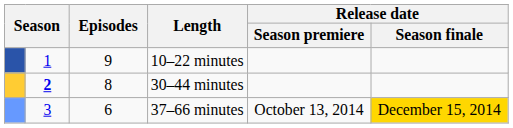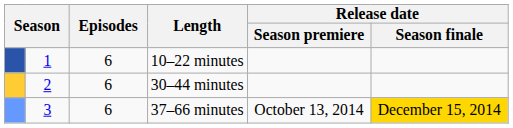 <table class="wikitable plainrowheaders" style="text-align:center;">
 <tr>
 <th scope="col" style="padding:0 9px;" rowspan="2" colspan="2">Season</th>
 <th scope="col" style="padding:0 9px;" rowspan="2">Episodes</th>
 <th scope="col" style="padding:0 9px;" rowspan="2">Length</th>
 <th scope="col" style="padding:0 90px;" colspan="2">Release date</th>
 </tr>
 <tr>
 <th scope="col">Season premiere</th>
 <th scope="col">Season finale</th>
 </tr>
 <tr>
 <td scope="row" style="background:#2A54A9;"></td>
 <td><a href='#'>1</a></td>
-<td>9</td>
+<td>6</td>
 <td>10–22 minutes</td>
 <td></td>
 <td></td>
 </tr>
 <tr>
 <td scope="row" style="background:#FC3;"></td>
-<td><strong><a href='#'>2</a></strong></td>
-<td>8</td>
+<td><a href='#'>2</a></td>
+<td>6</td>
 <td>30–44 minutes</td>
 <td></td>
 <td></td>
 </tr>
 <tr>
 <td scope="row" style="background:#69F;"></td>
 <td><a href='#'>3</a></td>
 <td>6</td>
 <td>37–66 minutes</td>
 <td>October 13, 2014</td>
 <td style="background: gold;">December 15, 2014</td>
 </tr>
 </table>
